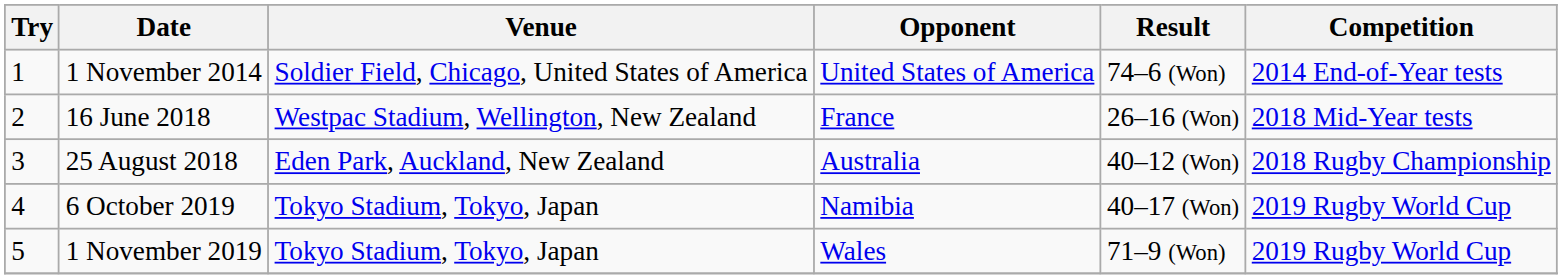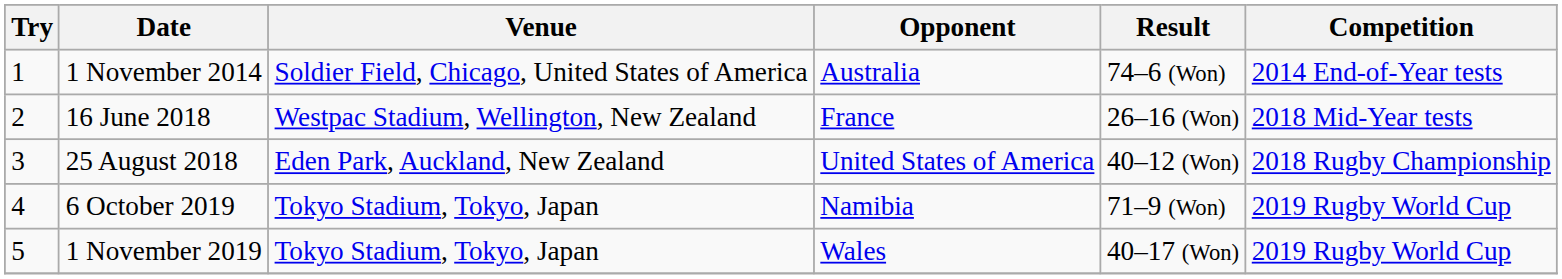 <table class="wikitable sortable" style="text-align:left; font-size:95%">
 <tr>
 <th>Try</th>
 <th>Date</th>
 <th>Venue</th>
 <th>Opponent</th>
 <th>Result</th>
 <th>Competition</th>
 </tr>
 <tr>
 <td>1</td>
 <td>1 November 2014</td>
 <td><a href='#'>Soldier Field</a>, <a href='#'>Chicago</a>, United States of America</td>
-<td><a href='#'>United States of America</a></td>
+<td><a href='#'>Australia</a></td>
 <td>74–6 <small>(Won)</small></td>
 <td><a href='#'>2014 End-of-Year tests</a></td>
 </tr>
 <tr>
 <td>2</td>
 <td>16 June 2018</td>
 <td><a href='#'>Westpac Stadium</a>, <a href='#'>Wellington</a>, New Zealand</td>
 <td><a href='#'>France</a></td>
 <td>26–16 <small>(Won)</small></td>
 <td><a href='#'>2018 Mid-Year tests</a></td>
 </tr>
 <tr>
 <td>3</td>
 <td>25 August 2018</td>
 <td><a href='#'>Eden Park</a>, <a href='#'>Auckland</a>, New Zealand</td>
-<td><a href='#'>Australia</a></td>
+<td><a href='#'>United States of America</a></td>
 <td>40–12 <small>(Won)</small></td>
 <td><a href='#'>2018 Rugby Championship</a></td>
 </tr>
 <tr>
 <td>4</td>
 <td>6 October 2019</td>
 <td><a href='#'>Tokyo Stadium</a>, <a href='#'>Tokyo</a>, Japan</td>
 <td><a href='#'>Namibia</a></td>
-<td>40–17 <small>(Won)</small></td>
+<td>71–9 <small>(Won)</small></td>
 <td><a href='#'>2019 Rugby World Cup</a></td>
 </tr>
 <tr>
 <td>5</td>
 <td>1 November 2019</td>
 <td><a href='#'>Tokyo Stadium</a>, <a href='#'>Tokyo</a>, Japan</td>
 <td><a href='#'>Wales</a></td>
-<td>71–9 <small>(Won)</small></td>
+<td>40–17 <small>(Won)</small></td>
 <td><a href='#'>2019 Rugby World Cup</a></td>
 </tr>
 <tr>
 </tr>
 </table>
